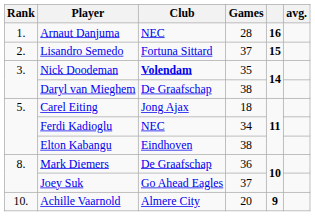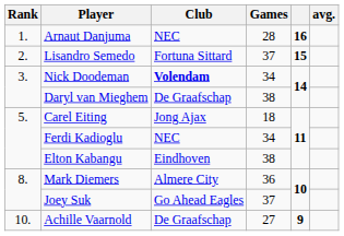 <table class="wikitable" style="text-align:center;">
 <tr>
 <th>Rank</th>
 <th>Player</th>
 <th>Club</th>
 <th>Games</th>
 <th></th>
 <th>avg.</th>
 </tr>
 <tr>
 <td style="vertical-align:top;">1.</td>
 <td style="text-align:left;"> <a href='#'>Arnaut Danjuma</a></td>
 <td style="text-align:left;"><a href='#'>NEC</a></td>
 <td>28</td>
 <td><strong>16</strong></td>
 <td></td>
 </tr>
 <tr>
 <td style="vertical-align:top;">2.</td>
 <td style="text-align:left;"> <a href='#'>Lisandro Semedo</a></td>
 <td style="text-align:left;"><a href='#'>Fortuna Sittard</a></td>
 <td>37</td>
 <td><strong>15</strong></td>
 <td></td>
 </tr>
 <tr>
 <td rowspan="2" style="vertical-align:top;">3.</td>
 <td style="text-align:left;"> <a href='#'>Nick Doodeman</a></td>
 <td style="text-align:left;"><strong><a href='#'>Volendam</a></strong></td>
-<td>35</td>
+<td>34</td>
 <td rowspan="2"><strong>14</strong></td>
 <td></td>
 </tr>
 <tr>
 <td style="text-align:left;"> <a href='#'>Daryl van Mieghem</a></td>
 <td style="text-align:left;"><a href='#'>De Graafschap</a></td>
 <td>38</td>
 <td></td>
 </tr>
 <tr>
 <td rowspan="3" style="vertical-align:top;">5.</td>
 <td style="text-align:left;"> <a href='#'>Carel Eiting</a></td>
 <td style="text-align:left;"><a href='#'>Jong Ajax</a></td>
 <td>18</td>
 <td rowspan="3"><strong>11</strong></td>
 <td></td>
 </tr>
 <tr>
 <td style="text-align:left;"> <a href='#'>Ferdi Kadioglu</a></td>
 <td style="text-align:left;"><a href='#'>NEC</a></td>
 <td>34</td>
 <td></td>
 </tr>
 <tr>
 <td style="text-align:left;"> <a href='#'>Elton Kabangu</a></td>
 <td style="text-align:left;"><a href='#'>Eindhoven</a></td>
 <td>38</td>
 <td></td>
 </tr>
 <tr>
 <td rowspan="2" style="vertical-align:top;">8.</td>
 <td style="text-align:left;"> <a href='#'>Mark Diemers</a></td>
-<td style="text-align:left;"><a href='#'>De Graafschap</a></td>
+<td style="text-align:left;"><a href='#'>Almere City</a></td>
 <td>36</td>
 <td rowspan="2"><strong>10</strong></td>
 <td></td>
 </tr>
 <tr>
 <td style="text-align:left;"> <a href='#'>Joey Suk</a></td>
 <td style="text-align:left;"><a href='#'>Go Ahead Eagles</a></td>
 <td>37</td>
 <td></td>
 </tr>
 <tr>
 <td style="vertical-align:top;">10.</td>
 <td style="text-align:left;"> <a href='#'>Achille Vaarnold</a></td>
-<td style="text-align:left;"><a href='#'>Almere City</a></td>
-<td>20</td>
+<td style="text-align:left;"><a href='#'>De Graafschap</a></td>
+<td>27</td>
 <td><strong>9</strong></td>
 <td></td>
 </tr>
 </table>
